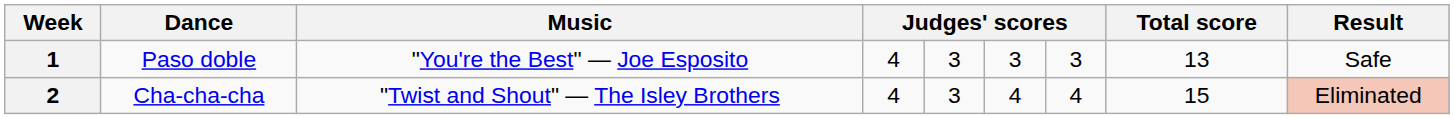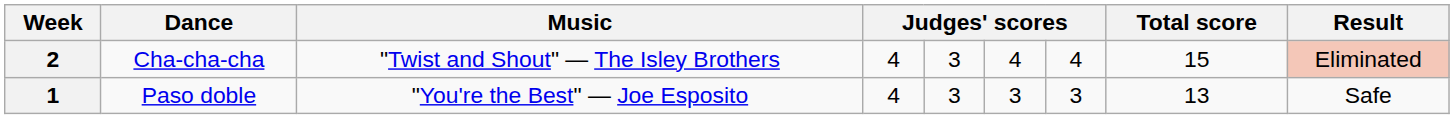 <table class="wikitable unsortable" style="text-align:center; width:80%">
 <tr>
 <th scope="col">Week</th>
 <th scope="col">Dance</th>
 <th scope="col">Music</th>
 <th scope="col" colspan="4">Judges' scores</th>
 <th scope="col">Total score</th>
 <th scope="col">Result</th>
+</tr>
+<tr>
+<th scope="row">2</th>
+<td><a href='#'>Cha-cha-cha</a></td>
+<td>"<a href='#'>Twist and Shout</a>" — <a href='#'>The Isley Brothers</a></td>
+<td>4</td>
+<td>3</td>
+<td>4</td>
+<td>4</td>
+<td>15</td>
+<td bgcolor="f4c7b8">Eliminated</td>
 </tr>
 <tr>
 <th scope="row">1</th>
 <td><a href='#'>Paso doble</a></td>
 <td>"<a href='#'>You're the Best</a>" — <a href='#'>Joe Esposito</a></td>
 <td>4</td>
 <td>3</td>
 <td>3</td>
 <td>3</td>
 <td>13</td>
 <td>Safe</td>
 </tr>
-<tr>
-<th scope="row">2</th>
-<td><a href='#'>Cha-cha-cha</a></td>
-<td>"<a href='#'>Twist and Shout</a>" — <a href='#'>The Isley Brothers</a></td>
-<td>4</td>
-<td>3</td>
-<td>4</td>
-<td>4</td>
-<td>15</td>
-<td bgcolor="f4c7b8">Eliminated</td>
-</tr>
 </table>
